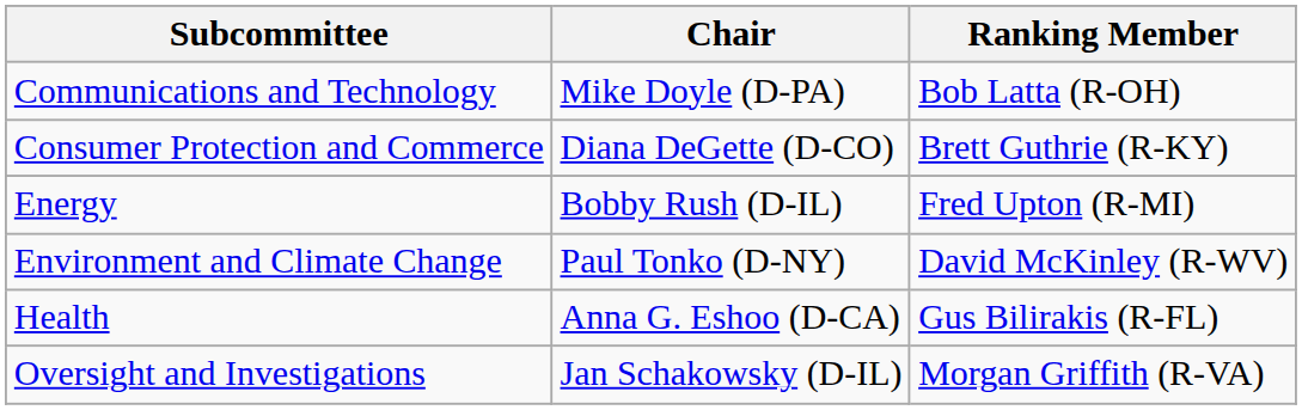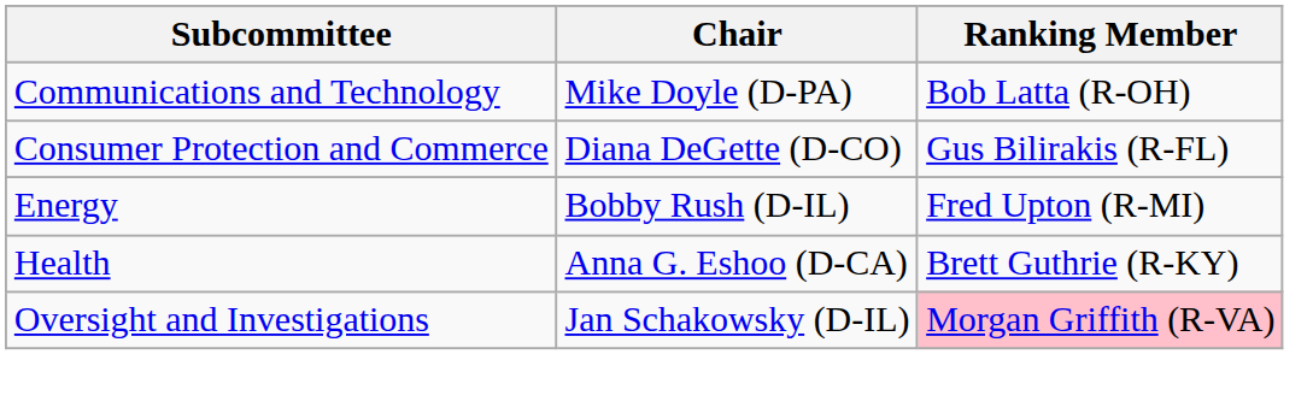 <table class="wikitable">
 <tr>
 <th>Subcommittee</th>
 <th>Chair</th>
 <th>Ranking Member</th>
 </tr>
 <tr>
 <td><a href='#'>Communications and Technology</a></td>
 <td><a href='#'>Mike Doyle</a> (D-PA)</td>
 <td><a href='#'>Bob Latta</a> (R-OH)</td>
 </tr>
 <tr>
 <td><a href='#'>Consumer Protection and Commerce</a></td>
 <td><a href='#'>Diana DeGette</a> (D-CO)</td>
-<td><a href='#'>Brett Guthrie</a> (R-KY)</td>
+<td><a href='#'>Gus Bilirakis</a> (R-FL)</td>
 </tr>
 <tr>
 <td><a href='#'>Energy</a></td>
 <td><a href='#'>Bobby Rush</a> (D-IL)</td>
 <td><a href='#'>Fred Upton</a> (R-MI)</td>
 </tr>
 <tr>
-<td><a href='#'>Environment and Climate Change</a></td>
-<td><a href='#'>Paul Tonko</a> (D-NY)</td>
-<td><a href='#'>David McKinley</a> (R-WV)</td>
-</tr>
-<tr>
 <td><a href='#'>Health</a></td>
 <td><a href='#'>Anna G. Eshoo</a> (D-CA)</td>
-<td><a href='#'>Gus Bilirakis</a> (R-FL)</td>
+<td><a href='#'>Brett Guthrie</a> (R-KY)</td>
 </tr>
 <tr>
 <td><a href='#'>Oversight and Investigations</a></td>
 <td><a href='#'>Jan Schakowsky</a> (D-IL)</td>
-<td><a href='#'>Morgan Griffith</a> (R-VA)</td>
+<td style="background: pink;"><a href='#'>Morgan Griffith</a> (R-VA)</td>
 </tr>
 </table>
